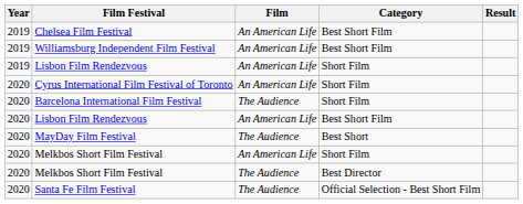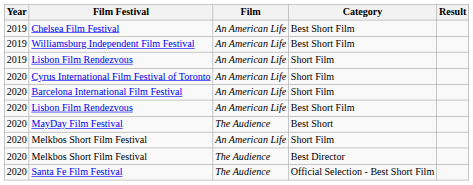 <table class="wikitable sortable">
 <tr>
 <th>Year</th>
 <th>Film Festival</th>
 <th>Film</th>
 <th>Category</th>
 <th>Result</th>
 </tr>
 <tr>
 <td>2019</td>
 <td><a href='#'>Chelsea Film Festival</a></td>
 <td><em>An American Life</em></td>
 <td>Best Short Film</td>
 <td></td>
 </tr>
 <tr>
 <td>2019</td>
 <td><a href='#'>Williamsburg Independent Film Festival</a></td>
 <td><em>An American Life</em></td>
 <td>Best Short Film</td>
 <td></td>
 </tr>
 <tr>
 <td>2019</td>
 <td><a href='#'>Lisbon Film Rendezvous</a></td>
 <td><em>An American Life</em></td>
 <td>Short Film</td>
 <td></td>
 </tr>
 <tr>
 <td>2020</td>
 <td><a href='#'>Cyrus International Film Festival of Toronto</a></td>
 <td><em>An American Life</em></td>
 <td>Short Film</td>
 <td></td>
 </tr>
 <tr>
 <td>2020</td>
 <td><a href='#'>Barcelona International Film Festival</a></td>
-<td><em>The Audience</em></td>
+<td><em>An American Life</em></td>
 <td>Short Film</td>
 <td></td>
 </tr>
 <tr>
 <td>2020</td>
 <td><a href='#'>Lisbon Film Rendezvous</a></td>
 <td><em>An American Life</em></td>
 <td>Best Short Film</td>
 <td></td>
 </tr>
 <tr>
 <td>2020</td>
 <td><a href='#'>MayDay Film Festival</a></td>
 <td><em>The Audience</em></td>
 <td>Best Short</td>
 <td></td>
 </tr>
 <tr>
 <td>2020</td>
 <td>Melkbos Short Film Festival</td>
 <td><em>An American Life</em></td>
 <td>Short Film</td>
 <td></td>
 </tr>
 <tr>
 <td>2020</td>
 <td>Melkbos Short Film Festival</td>
 <td><em>The Audience</em></td>
 <td>Best Director</td>
 <td></td>
 </tr>
 <tr>
 <td>2020</td>
 <td><a href='#'>Santa Fe Film Festival</a></td>
 <td><em>The Audience</em></td>
 <td>Official Selection - Best Short Film</td>
 <td></td>
 </tr>
 </table>
